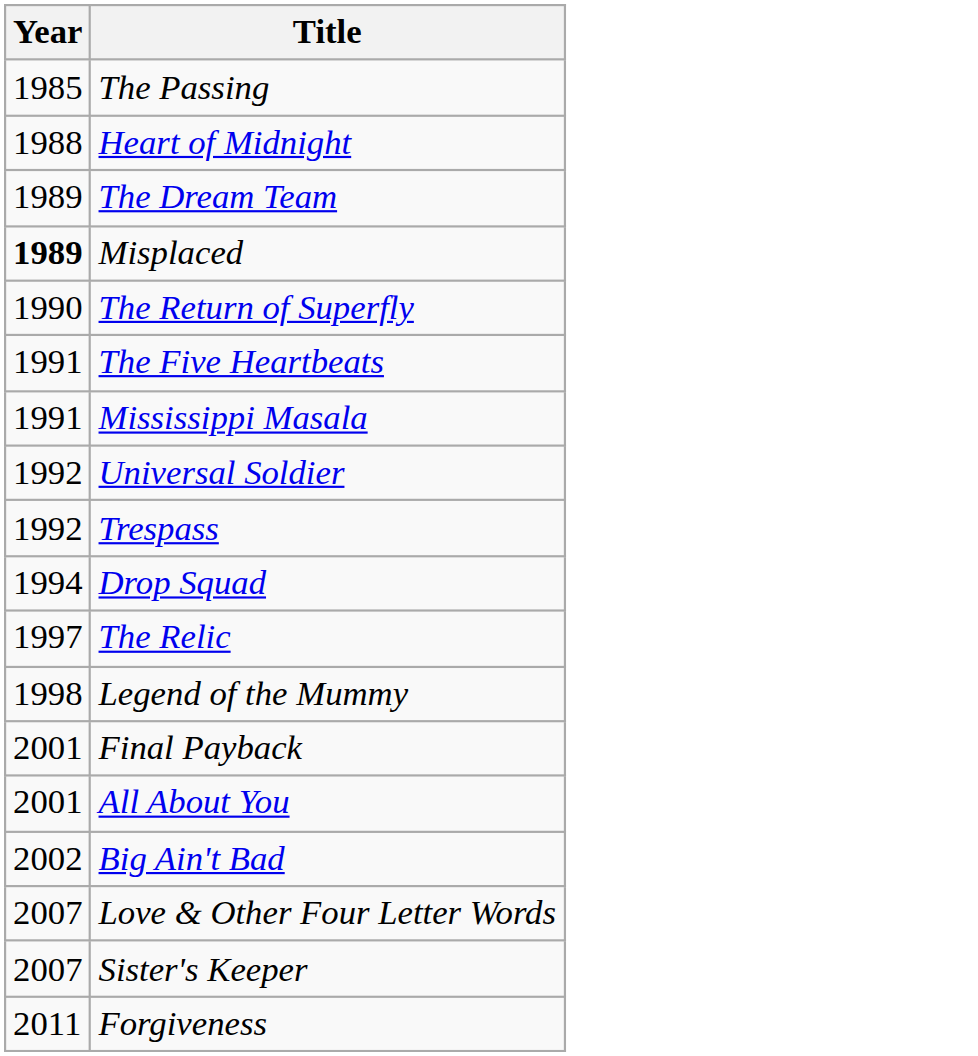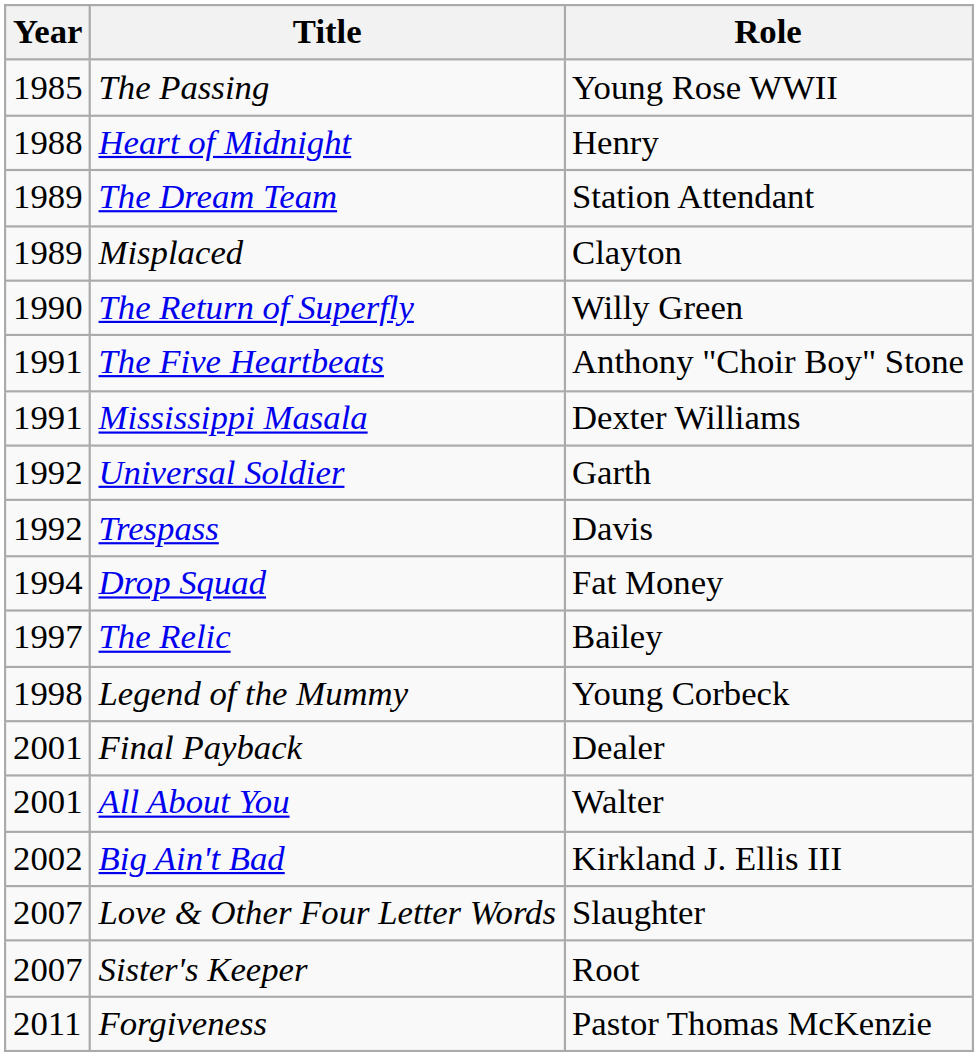 <table class="wikitable sortable">
 <tr>
 <th>Year</th>
 <th>Title</th>
+<th>Role</th>
 </tr>
 <tr>
 <td>1985</td>
 <td><em>The Passing</em></td>
+<td>Young Rose WWII</td>
 </tr>
 <tr>
 <td>1988</td>
 <td><em><a href='#'>Heart of Midnight</a></em></td>
+<td>Henry</td>
 </tr>
 <tr>
 <td>1989</td>
 <td><em><a href='#'>The Dream Team</a></em></td>
+<td>Station Attendant</td>
 </tr>
 <tr>
-<td><strong>1989</strong></td>
+<td>1989</td>
 <td><em>Misplaced</em></td>
+<td>Clayton</td>
 </tr>
 <tr>
 <td>1990</td>
 <td><em><a href='#'>The Return of Superfly</a></em></td>
+<td>Willy Green</td>
 </tr>
 <tr>
 <td>1991</td>
 <td><em><a href='#'>The Five Heartbeats</a></em></td>
+<td>Anthony "Choir Boy" Stone</td>
 </tr>
 <tr>
 <td>1991</td>
 <td><em><a href='#'>Mississippi Masala</a></em></td>
+<td>Dexter Williams</td>
 </tr>
 <tr>
 <td>1992</td>
 <td><em><a href='#'>Universal Soldier</a></em></td>
+<td>Garth</td>
 </tr>
 <tr>
 <td>1992</td>
 <td><em><a href='#'>Trespass</a></em></td>
+<td>Davis</td>
 </tr>
 <tr>
 <td>1994</td>
 <td><em><a href='#'>Drop Squad</a></em></td>
+<td>Fat Money</td>
 </tr>
 <tr>
 <td>1997</td>
 <td><em><a href='#'>The Relic</a></em></td>
+<td>Bailey</td>
 </tr>
 <tr>
 <td>1998</td>
 <td><em>Legend of the Mummy</em></td>
+<td>Young Corbeck</td>
 </tr>
 <tr>
 <td>2001</td>
 <td><em>Final Payback</em></td>
+<td>Dealer</td>
 </tr>
 <tr>
 <td>2001</td>
 <td><em><a href='#'>All About You</a></em></td>
+<td>Walter</td>
 </tr>
 <tr>
 <td>2002</td>
 <td><em><a href='#'>Big Ain't Bad</a></em></td>
+<td>Kirkland J. Ellis III</td>
 </tr>
 <tr>
 <td>2007</td>
 <td><em>Love & Other Four Letter Words</em></td>
+<td>Slaughter</td>
 </tr>
 <tr>
 <td>2007</td>
 <td><em>Sister's Keeper</em></td>
+<td>Root</td>
 </tr>
 <tr>
 <td>2011</td>
 <td><em>Forgiveness</em></td>
+<td>Pastor Thomas McKenzie</td>
 </tr>
 </table>
